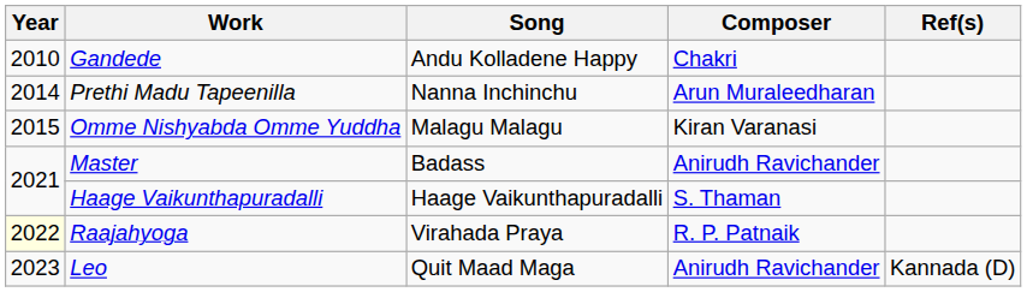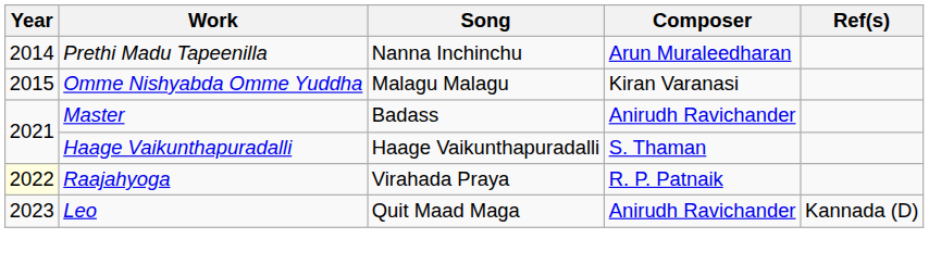 <table class="wikitable sortable">
 <tr>
 <th>Year</th>
 <th class="unsortable">Work</th>
 <th class="unsortable">Song</th>
 <th class="unsortable">Composer</th>
 <th class="unsortable">Ref(s)</th>
-</tr>
-<tr>
-<td>2010</td>
-<td><a href='#'><em>Gandede</em></a></td>
-<td>Andu Kolladene Happy</td>
-<td><a href='#'>Chakri</a></td>
-<td></td>
 </tr>
 <tr>
 <td>2014</td>
 <td><em>Prethi Madu Tapeenilla</em></td>
 <td>Nanna Inchinchu</td>
 <td><a href='#'>Arun Muraleedharan</a></td>
 <td></td>
 </tr>
 <tr>
 <td>2015</td>
 <td><em><a href='#'>Omme Nishyabda Omme Yuddha</a></em></td>
 <td>Malagu Malagu</td>
 <td>Kiran Varanasi</td>
 <td></td>
 </tr>
 <tr>
 <td rowspan = "2">2021</td>
 <td><a href='#'><em>Master</em></a></td>
 <td>Badass</td>
 <td><a href='#'>Anirudh Ravichander</a></td>
 <td></td>
 </tr>
 <tr>
 <td><a href='#'><em>Haage Vaikunthapuradalli</em></a></td>
 <td>Haage Vaikunthapuradalli</td>
 <td><a href='#'>S. Thaman</a></td>
 <td></td>
 </tr>
 <tr>
 <td style="background: lightyellow;">2022</td>
 <td><a href='#'><em>Raajahyoga</em></a></td>
 <td>Virahada Praya</td>
 <td><a href='#'>R. P. Patnaik</a></td>
 <td></td>
 </tr>
 <tr>
 <td>2023</td>
 <td><a href='#'><em>Leo</em></a></td>
 <td>Quit Maad Maga</td>
 <td><a href='#'>Anirudh Ravichander</a></td>
 <td>Kannada (D)</td>
 </tr>
 </table>
